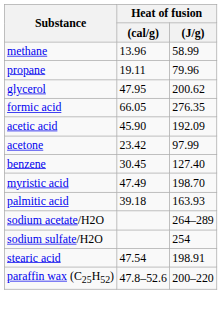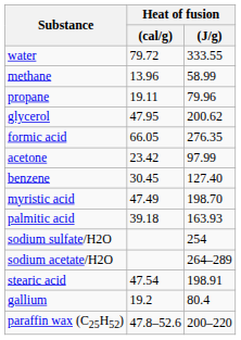 <table class="wikitable sortable">
 <tr>
 <th rowspan=2>Substance</th>
 <th colspan=2>Heat of fusion</th>
 </tr>
 <tr>
 <th>(cal/g)</th>
 <th>(J/g)</th>
+</tr>
+<tr>
+<td><a href='#'>water</a></td>
+<td>79.72</td>
+<td>333.55</td>
 </tr>
 <tr>
 <td><a href='#'>methane</a></td>
 <td>13.96</td>
 <td>58.99</td>
 </tr>
 <tr>
 <td><a href='#'>propane</a></td>
 <td>19.11</td>
 <td>79.96</td>
 </tr>
 <tr>
 <td><a href='#'>glycerol</a></td>
 <td>47.95</td>
 <td>200.62</td>
 </tr>
 <tr>
 <td><a href='#'>formic acid</a></td>
 <td>66.05</td>
 <td>276.35</td>
 </tr>
 <tr>
-<td><a href='#'>acetic acid</a></td>
-<td>45.90</td>
-<td>192.09</td>
-</tr>
-<tr>
 <td><a href='#'>acetone</a></td>
 <td>23.42</td>
 <td>97.99</td>
 </tr>
 <tr>
 <td><a href='#'>benzene</a></td>
 <td>30.45</td>
 <td>127.40</td>
 </tr>
 <tr>
 <td><a href='#'>myristic acid</a></td>
 <td>47.49</td>
 <td>198.70</td>
 </tr>
 <tr>
 <td><a href='#'>palmitic acid</a></td>
 <td>39.18</td>
 <td>163.93</td>
 </tr>
 <tr>
+<td><a href='#'>sodium sulfate</a>/H2O</td>
+<td></td>
+<td>254</td>
+</tr>
+<tr>
 <td><a href='#'>sodium acetate</a>/H2O</td>
 <td></td>
 <td>264–289</td>
-</tr>
-<tr>
-<td><a href='#'>sodium sulfate</a>/H2O</td>
-<td></td>
-<td>254</td>
 </tr>
 <tr>
 <td><a href='#'>stearic acid</a></td>
 <td>47.54</td>
 <td>198.91</td>
 </tr>
 <tr>
+<td><a href='#'>gallium</a></td>
+<td>19.2</td>
+<td>80.4</td>
+</tr>
+<tr>
 <td><a href='#'>paraffin wax</a> (C<sub>25</sub>H<sub>52</sub>)</td>
 <td>47.8–52.6</td>
 <td>200–220</td>
 </tr>
 </table>
